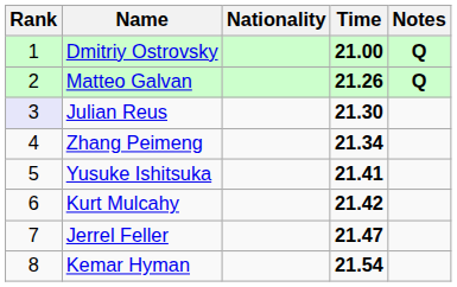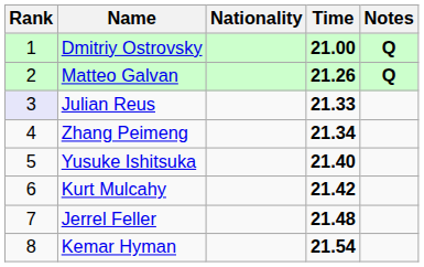 <table class="wikitable sortable" style="text-align:center">
 <tr>
 <th>Rank</th>
 <th>Name</th>
 <th>Nationality</th>
 <th>Time</th>
 <th>Notes</th>
 </tr>
 <tr bgcolor=ccffcc>
 <td>1</td>
 <td align=left><a href='#'>Dmitriy Ostrovsky</a></td>
 <td align=left></td>
 <td><strong>21.00</strong></td>
 <td><strong>Q</strong></td>
 </tr>
 <tr bgcolor=ccffcc>
 <td>2</td>
 <td align=left><a href='#'>Matteo Galvan</a></td>
 <td align=left></td>
 <td><strong>21.26</strong></td>
 <td><strong>Q</strong></td>
 </tr>
 <tr>
 <td style="background: lavender;">3</td>
 <td align=left><a href='#'>Julian Reus</a></td>
 <td align=left></td>
-<td><strong>21.30</strong></td>
+<td><strong>21.33</strong></td>
 <td></td>
 </tr>
 <tr>
 <td>4</td>
 <td align=left><a href='#'>Zhang Peimeng</a></td>
 <td align=left></td>
 <td><strong>21.34</strong></td>
 <td></td>
 </tr>
 <tr>
 <td>5</td>
 <td align=left><a href='#'>Yusuke Ishitsuka</a></td>
 <td align=left></td>
-<td><strong>21.41</strong></td>
+<td><strong>21.40</strong></td>
 <td></td>
 </tr>
 <tr>
 <td>6</td>
 <td align=left><a href='#'>Kurt Mulcahy</a></td>
 <td align=left></td>
 <td><strong>21.42</strong></td>
 <td></td>
 </tr>
 <tr>
 <td>7</td>
 <td align=left><a href='#'>Jerrel Feller</a></td>
 <td align=left></td>
-<td><strong>21.47</strong></td>
+<td><strong>21.48</strong></td>
 <td></td>
 </tr>
 <tr>
 <td>8</td>
 <td align=left><a href='#'>Kemar Hyman</a></td>
 <td align=left></td>
 <td><strong>21.54</strong></td>
 <td></td>
 </tr>
 </table>
